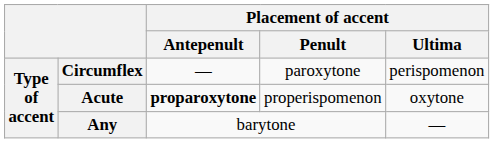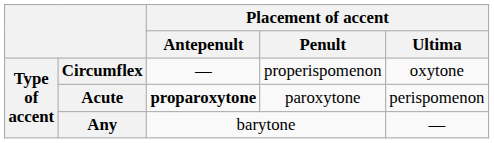 <table class="wikitable">
 <tr>
 <th colspan="2" rowspan="2"></th>
 <th colspan="3">Placement of accent</th>
 </tr>
 <tr>
 <th>Antepenult</th>
 <th>Penult</th>
 <th>Ultima</th>
 </tr>
 <tr>
 <th rowspan="3">Type<br>of<br>accent</th>
 <th>Circumflex</th>
 <td align="center">—</td>
-<td align="center">paroxytone</td>
-<td align="center">perispomenon</td>
+<td align="center">properispomenon</td>
+<td align="center">oxytone</td>
 </tr>
 <tr>
 <th>Acute</th>
 <td align="center"><strong>proparoxytone</strong></td>
-<td align="center">properispomenon</td>
-<td align="center">oxytone</td>
+<td align="center">paroxytone</td>
+<td align="center">perispomenon</td>
 </tr>
 <tr>
 <th>Any</th>
 <td colspan="2" align="center">barytone</td>
 <td align="center">—</td>
 </tr>
 </table>
